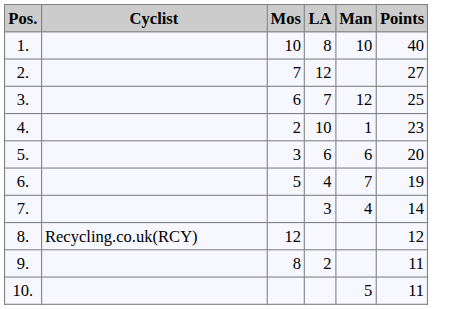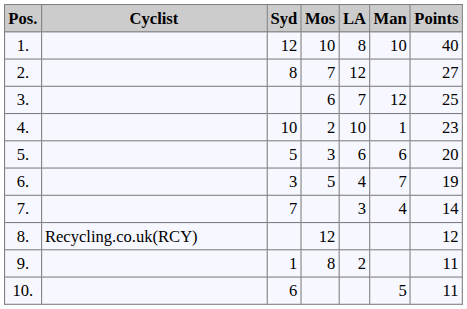 <table bgcolor="#f7f8ff" cellpadding="3" cellspacing="0" border="1" style="font-size: 95%; border: gray solid 1px; border-collapse: collapse;">
 <tr bgcolor="#CCCCCC">
 <td align="center" width="10"><strong>Pos.</strong></td>
 <td align="center" width="200"><strong>Cyclist</strong></td>
+<td align="center" width="20"><strong>Syd</strong></td>
 <td align="center" width="20"><strong>Mos</strong></td>
 <td align="center" width="20"><strong>LA</strong></td>
 <td align="center" width="20"><strong>Man</strong></td>
 <td align="center" width="20"><strong>Points</strong></td>
 </tr>
 <tr align="left">
 <td align="center">1.</td>
 <td></td>
+<td align="right">12</td>
 <td align="right">10</td>
 <td align="right">8</td>
 <td align="right">10</td>
 <td align="right">40</td>
 </tr>
 <tr align="left">
 <td align="center">2.</td>
 <td></td>
+<td align="right">8</td>
 <td align="right">7</td>
 <td align="right">12</td>
 <td align="right"></td>
 <td align="right">27</td>
 </tr>
 <tr align="left">
 <td align="center">3.</td>
 <td></td>
+<td align="right"></td>
 <td align="right">6</td>
 <td align="right">7</td>
 <td align="right">12</td>
 <td align="right">25</td>
 </tr>
 <tr align="left">
 <td align="center">4.</td>
 <td></td>
+<td align="right">10</td>
 <td align="right">2</td>
 <td align="right">10</td>
 <td align="right">1</td>
 <td align="right">23</td>
 </tr>
 <tr align="left">
 <td align="center">5.</td>
 <td></td>
+<td align="right">5</td>
 <td align="right">3</td>
 <td align="right">6</td>
 <td align="right">6</td>
 <td align="right">20</td>
 </tr>
 <tr align="left">
 <td align="center">6.</td>
 <td></td>
+<td align="right">3</td>
 <td align="right">5</td>
 <td align="right">4</td>
 <td align="right">7</td>
 <td align="right">19</td>
 </tr>
 <tr align="left">
 <td align="center">7.</td>
 <td></td>
+<td align="right">7</td>
 <td align="right"></td>
 <td align="right">3</td>
 <td align="right">4</td>
 <td align="right">14</td>
 </tr>
 <tr align="left">
 <td align="center">8.</td>
 <td>Recycling.co.uk(RCY)</td>
+<td align="right"></td>
 <td align="right">12</td>
 <td align="right"></td>
 <td align="right"></td>
 <td align="right">12</td>
 </tr>
 <tr align="left">
 <td align="center">9.</td>
 <td></td>
+<td align="right">1</td>
 <td align="right">8</td>
 <td align="right">2</td>
 <td align="right"></td>
 <td align="right">11</td>
 </tr>
 <tr align="left">
 <td align="center">10.</td>
 <td></td>
+<td align="right">6</td>
 <td align="right"></td>
 <td align="right"></td>
 <td align="right">5</td>
 <td align="right">11</td>
 </tr>
 </table>
